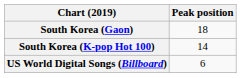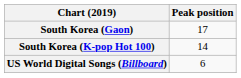 <table class="wikitable sortable plainrowheaders" style="text-align:center">
 <tr>
 <th scope="col">Chart (2019)</th>
 <th scope="col">Peak position</th>
 </tr>
 <tr>
 <th scope="row">South Korea (<a href='#'>Gaon</a>)</th>
-<td>18</td>
+<td>17</td>
 </tr>
 <tr>
 <th scope="row">South Korea (<a href='#'>K-pop Hot 100</a>)</th>
 <td>14</td>
 </tr>
 <tr>
 <th scope="row">US World Digital Songs (<em><a href='#'>Billboard</a></em>)</th>
 <td>6</td>
 </tr>
 </table>
